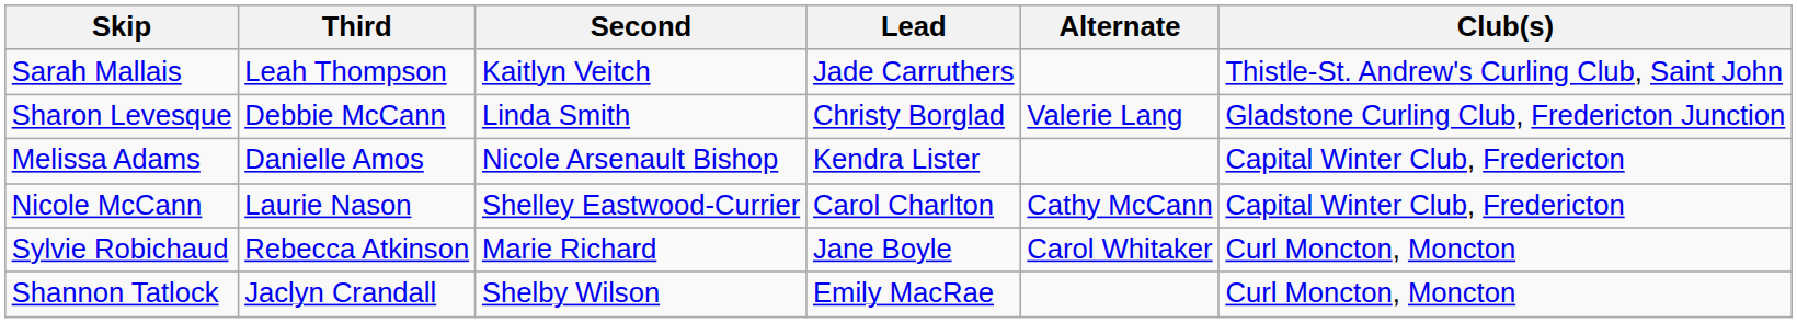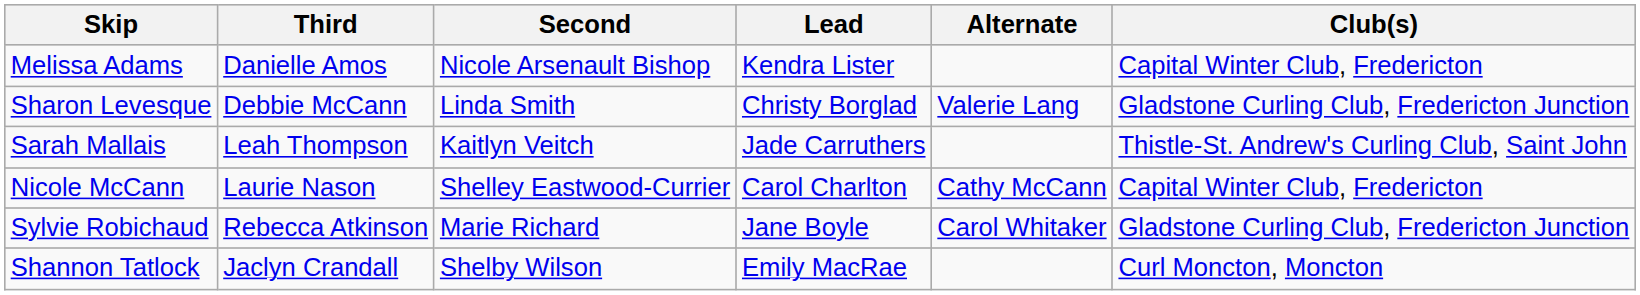 <table class="wikitable">
 <tr>
 <th>Skip</th>
 <th>Third</th>
 <th>Second</th>
 <th>Lead</th>
 <th>Alternate</th>
 <th>Club(s)</th>
 </tr>
 <tr>
-<td><a href='#'>Sarah Mallais</a></td>
-<td><a href='#'>Leah Thompson</a></td>
-<td><a href='#'>Kaitlyn Veitch</a></td>
-<td><a href='#'>Jade Carruthers</a></td>
+<td><a href='#'>Melissa Adams</a></td>
+<td><a href='#'>Danielle Amos</a></td>
+<td><a href='#'>Nicole Arsenault Bishop</a></td>
+<td><a href='#'>Kendra Lister</a></td>
 <td></td>
-<td><a href='#'>Thistle-St. Andrew's Curling Club</a>, <a href='#'>Saint John</a></td>
+<td><a href='#'>Capital Winter Club</a>, <a href='#'>Fredericton</a></td>
 </tr>
 <tr>
 <td><a href='#'>Sharon Levesque</a></td>
 <td><a href='#'>Debbie McCann</a></td>
 <td><a href='#'>Linda Smith</a></td>
 <td><a href='#'>Christy Borglad</a></td>
 <td><a href='#'>Valerie Lang</a></td>
 <td><a href='#'>Gladstone Curling Club</a>, <a href='#'>Fredericton Junction</a></td>
 </tr>
 <tr>
-<td><a href='#'>Melissa Adams</a></td>
-<td><a href='#'>Danielle Amos</a></td>
-<td><a href='#'>Nicole Arsenault Bishop</a></td>
-<td><a href='#'>Kendra Lister</a></td>
+<td><a href='#'>Sarah Mallais</a></td>
+<td><a href='#'>Leah Thompson</a></td>
+<td><a href='#'>Kaitlyn Veitch</a></td>
+<td><a href='#'>Jade Carruthers</a></td>
 <td></td>
-<td><a href='#'>Capital Winter Club</a>, <a href='#'>Fredericton</a></td>
+<td><a href='#'>Thistle-St. Andrew's Curling Club</a>, <a href='#'>Saint John</a></td>
 </tr>
 <tr>
 <td><a href='#'>Nicole McCann</a></td>
 <td><a href='#'>Laurie Nason</a></td>
 <td><a href='#'>Shelley Eastwood-Currier</a></td>
 <td><a href='#'>Carol Charlton</a></td>
 <td><a href='#'>Cathy McCann</a></td>
 <td><a href='#'>Capital Winter Club</a>, <a href='#'>Fredericton</a></td>
 </tr>
 <tr>
 <td><a href='#'>Sylvie Robichaud</a></td>
 <td><a href='#'>Rebecca Atkinson</a></td>
 <td><a href='#'>Marie Richard</a></td>
 <td><a href='#'>Jane Boyle</a></td>
 <td><a href='#'>Carol Whitaker</a></td>
-<td><a href='#'>Curl Moncton</a>, <a href='#'>Moncton</a></td>
+<td><a href='#'>Gladstone Curling Club</a>, <a href='#'>Fredericton Junction</a></td>
 </tr>
 <tr>
 <td><a href='#'>Shannon Tatlock</a></td>
 <td><a href='#'>Jaclyn Crandall</a></td>
 <td><a href='#'>Shelby Wilson</a></td>
 <td><a href='#'>Emily MacRae</a></td>
 <td></td>
 <td><a href='#'>Curl Moncton</a>, <a href='#'>Moncton</a></td>
 </tr>
 </table>
